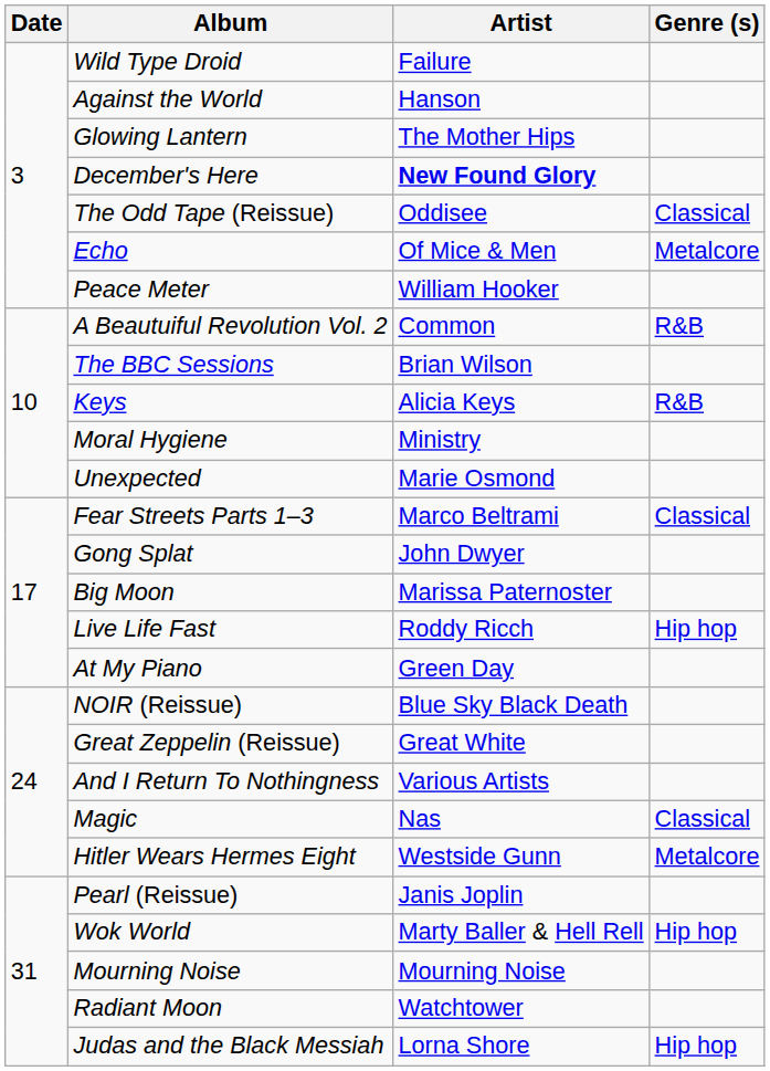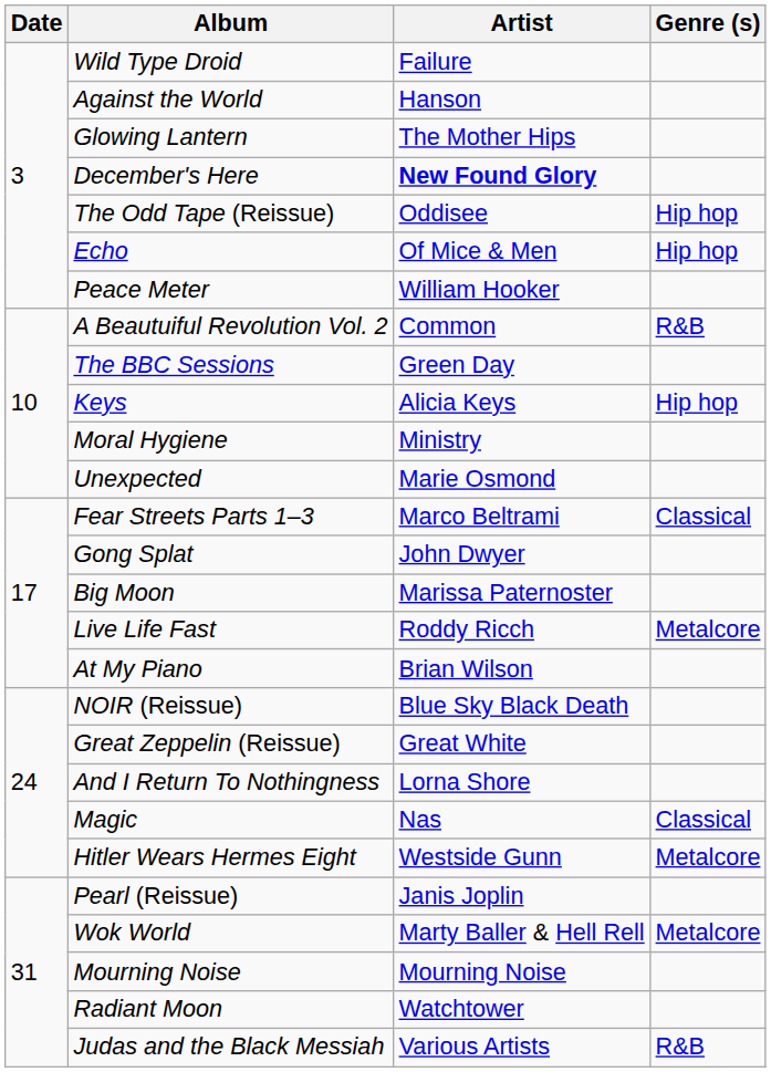 <table class="wikitable">
 <tr>
 <th>Date</th>
 <th>Album</th>
 <th>Artist</th>
 <th>Genre (s)</th>
 </tr>
 <tr>
 <td rowspan="7">3</td>
 <td><em>Wild Type Droid</em></td>
 <td><a href='#'>Failure</a></td>
 <td></td>
 </tr>
 <tr>
 <td><em>Against the World</em></td>
 <td><a href='#'>Hanson</a></td>
 <td></td>
 </tr>
 <tr>
 <td><em>Glowing Lantern</em></td>
 <td><a href='#'>The Mother Hips</a></td>
 <td></td>
 </tr>
 <tr>
 <td><em>December's Here</em></td>
 <td><strong><a href='#'>New Found Glory</a></strong></td>
 <td></td>
 </tr>
 <tr>
 <td><em>The Odd Tape</em> (Reissue)</td>
 <td><a href='#'>Oddisee</a></td>
-<td><a href='#'>Classical</a></td>
+<td><a href='#'>Hip hop</a></td>
 </tr>
 <tr>
 <td><em><a href='#'>Echo</a></em></td>
 <td><a href='#'>Of Mice & Men</a></td>
-<td><a href='#'>Metalcore</a></td>
+<td><a href='#'>Hip hop</a></td>
 </tr>
 <tr>
 <td><em>Peace Meter</em></td>
 <td><a href='#'>William Hooker</a></td>
 <td></td>
 </tr>
 <tr>
 <td rowspan="5">10</td>
 <td><em>A Beautuiful Revolution Vol. 2</em></td>
 <td><a href='#'>Common</a></td>
 <td><a href='#'>R&B</a></td>
 </tr>
 <tr>
 <td><em><a href='#'>The BBC Sessions</a></em></td>
-<td><a href='#'>Brian Wilson</a></td>
+<td><a href='#'>Green Day</a></td>
 <td></td>
 </tr>
 <tr>
 <td><em><a href='#'>Keys</a></em></td>
 <td><a href='#'>Alicia Keys</a></td>
-<td><a href='#'>R&B</a></td>
+<td><a href='#'>Hip hop</a></td>
 </tr>
 <tr>
 <td><em>Moral Hygiene</em></td>
 <td><a href='#'>Ministry</a></td>
 <td></td>
 </tr>
 <tr>
 <td><em>Unexpected</em></td>
 <td><a href='#'>Marie Osmond</a></td>
 <td></td>
 </tr>
 <tr>
 <td rowspan="5">17</td>
 <td><em>Fear Streets Parts 1–3</em></td>
 <td><a href='#'>Marco Beltrami</a></td>
 <td><a href='#'>Classical</a></td>
 </tr>
 <tr>
 <td><em>Gong Splat</em></td>
 <td><a href='#'>John Dwyer</a></td>
 <td></td>
 </tr>
 <tr>
 <td><em>Big Moon</em></td>
 <td><a href='#'>Marissa Paternoster</a></td>
 <td></td>
 </tr>
 <tr>
 <td><em>Live Life Fast</em></td>
 <td><a href='#'>Roddy Ricch</a></td>
-<td><a href='#'>Hip hop</a></td>
+<td><a href='#'>Metalcore</a></td>
 </tr>
 <tr>
 <td><em>At My Piano</em></td>
-<td><a href='#'>Green Day</a></td>
+<td><a href='#'>Brian Wilson</a></td>
 <td></td>
 </tr>
 <tr>
 <td rowspan="5">24</td>
 <td><em>NOIR</em> (Reissue)</td>
 <td><a href='#'>Blue Sky Black Death</a></td>
 <td></td>
 </tr>
 <tr>
 <td><em>Great Zeppelin</em> (Reissue)</td>
 <td><a href='#'>Great White</a></td>
 <td></td>
 </tr>
 <tr>
 <td><em>And I Return To Nothingness</em></td>
-<td><a href='#'>Various Artists</a></td>
+<td><a href='#'>Lorna Shore</a></td>
 <td></td>
 </tr>
 <tr>
 <td><em>Magic</em></td>
 <td><a href='#'>Nas</a></td>
 <td><a href='#'>Classical</a></td>
 </tr>
 <tr>
 <td><em>Hitler Wears Hermes Eight</em></td>
 <td><a href='#'>Westside Gunn</a></td>
 <td><a href='#'>Metalcore</a></td>
 </tr>
 <tr>
 <td rowspan="5">31</td>
 <td><em>Pearl</em> (Reissue)</td>
 <td><a href='#'>Janis Joplin</a></td>
 <td></td>
 </tr>
 <tr>
 <td><em>Wok World</em></td>
 <td><a href='#'>Marty Baller</a> & <a href='#'>Hell Rell</a></td>
-<td><a href='#'>Hip hop</a></td>
+<td><a href='#'>Metalcore</a></td>
 </tr>
 <tr>
 <td><em>Mourning Noise</em></td>
 <td><a href='#'>Mourning Noise</a></td>
 <td></td>
 </tr>
 <tr>
 <td><em>Radiant Moon</em></td>
 <td><a href='#'>Watchtower</a></td>
 <td></td>
 </tr>
 <tr>
 <td><em>Judas and the Black Messiah</em></td>
-<td><a href='#'>Lorna Shore</a></td>
-<td><a href='#'>Hip hop</a></td>
+<td><a href='#'>Various Artists</a></td>
+<td><a href='#'>R&B</a></td>
 </tr>
 <tr>
 </tr>
 </table>
